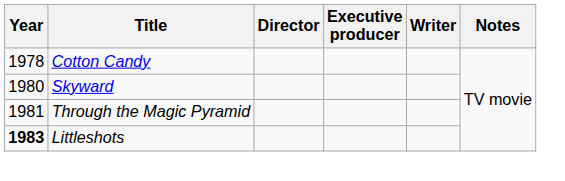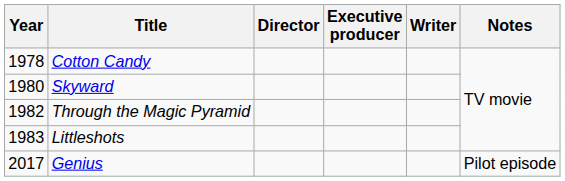 <table class="wikitable">
 <tr>
 <th>Year</th>
 <th>Title</th>
 <th>Director</th>
 <th>Executive<br>producer</th>
 <th>Writer</th>
 <th>Notes</th>
 </tr>
 <tr>
 <td>1978</td>
 <td><em><a href='#'>Cotton Candy</a></em></td>
 <td></td>
 <td></td>
 <td></td>
 <td rowspan=4>TV movie</td>
 </tr>
 <tr>
 <td>1980</td>
 <td><em><a href='#'>Skyward</a></em></td>
 <td></td>
 <td></td>
 <td></td>
 </tr>
 <tr>
-<td>1981</td>
+<td>1982</td>
 <td><em>Through the Magic Pyramid</em></td>
 <td></td>
 <td></td>
 <td></td>
 </tr>
 <tr>
-<td><strong>1983</strong></td>
+<td>1983</td>
 <td><em>Littleshots</em></td>
 <td></td>
 <td></td>
 <td></td>
 </tr>
+<tr>
+<td>2017</td>
+<td><em><a href='#'>Genius</a></em></td>
+<td></td>
+<td></td>
+<td></td>
+<td>Pilot episode</td>
+</tr>
 </table>
